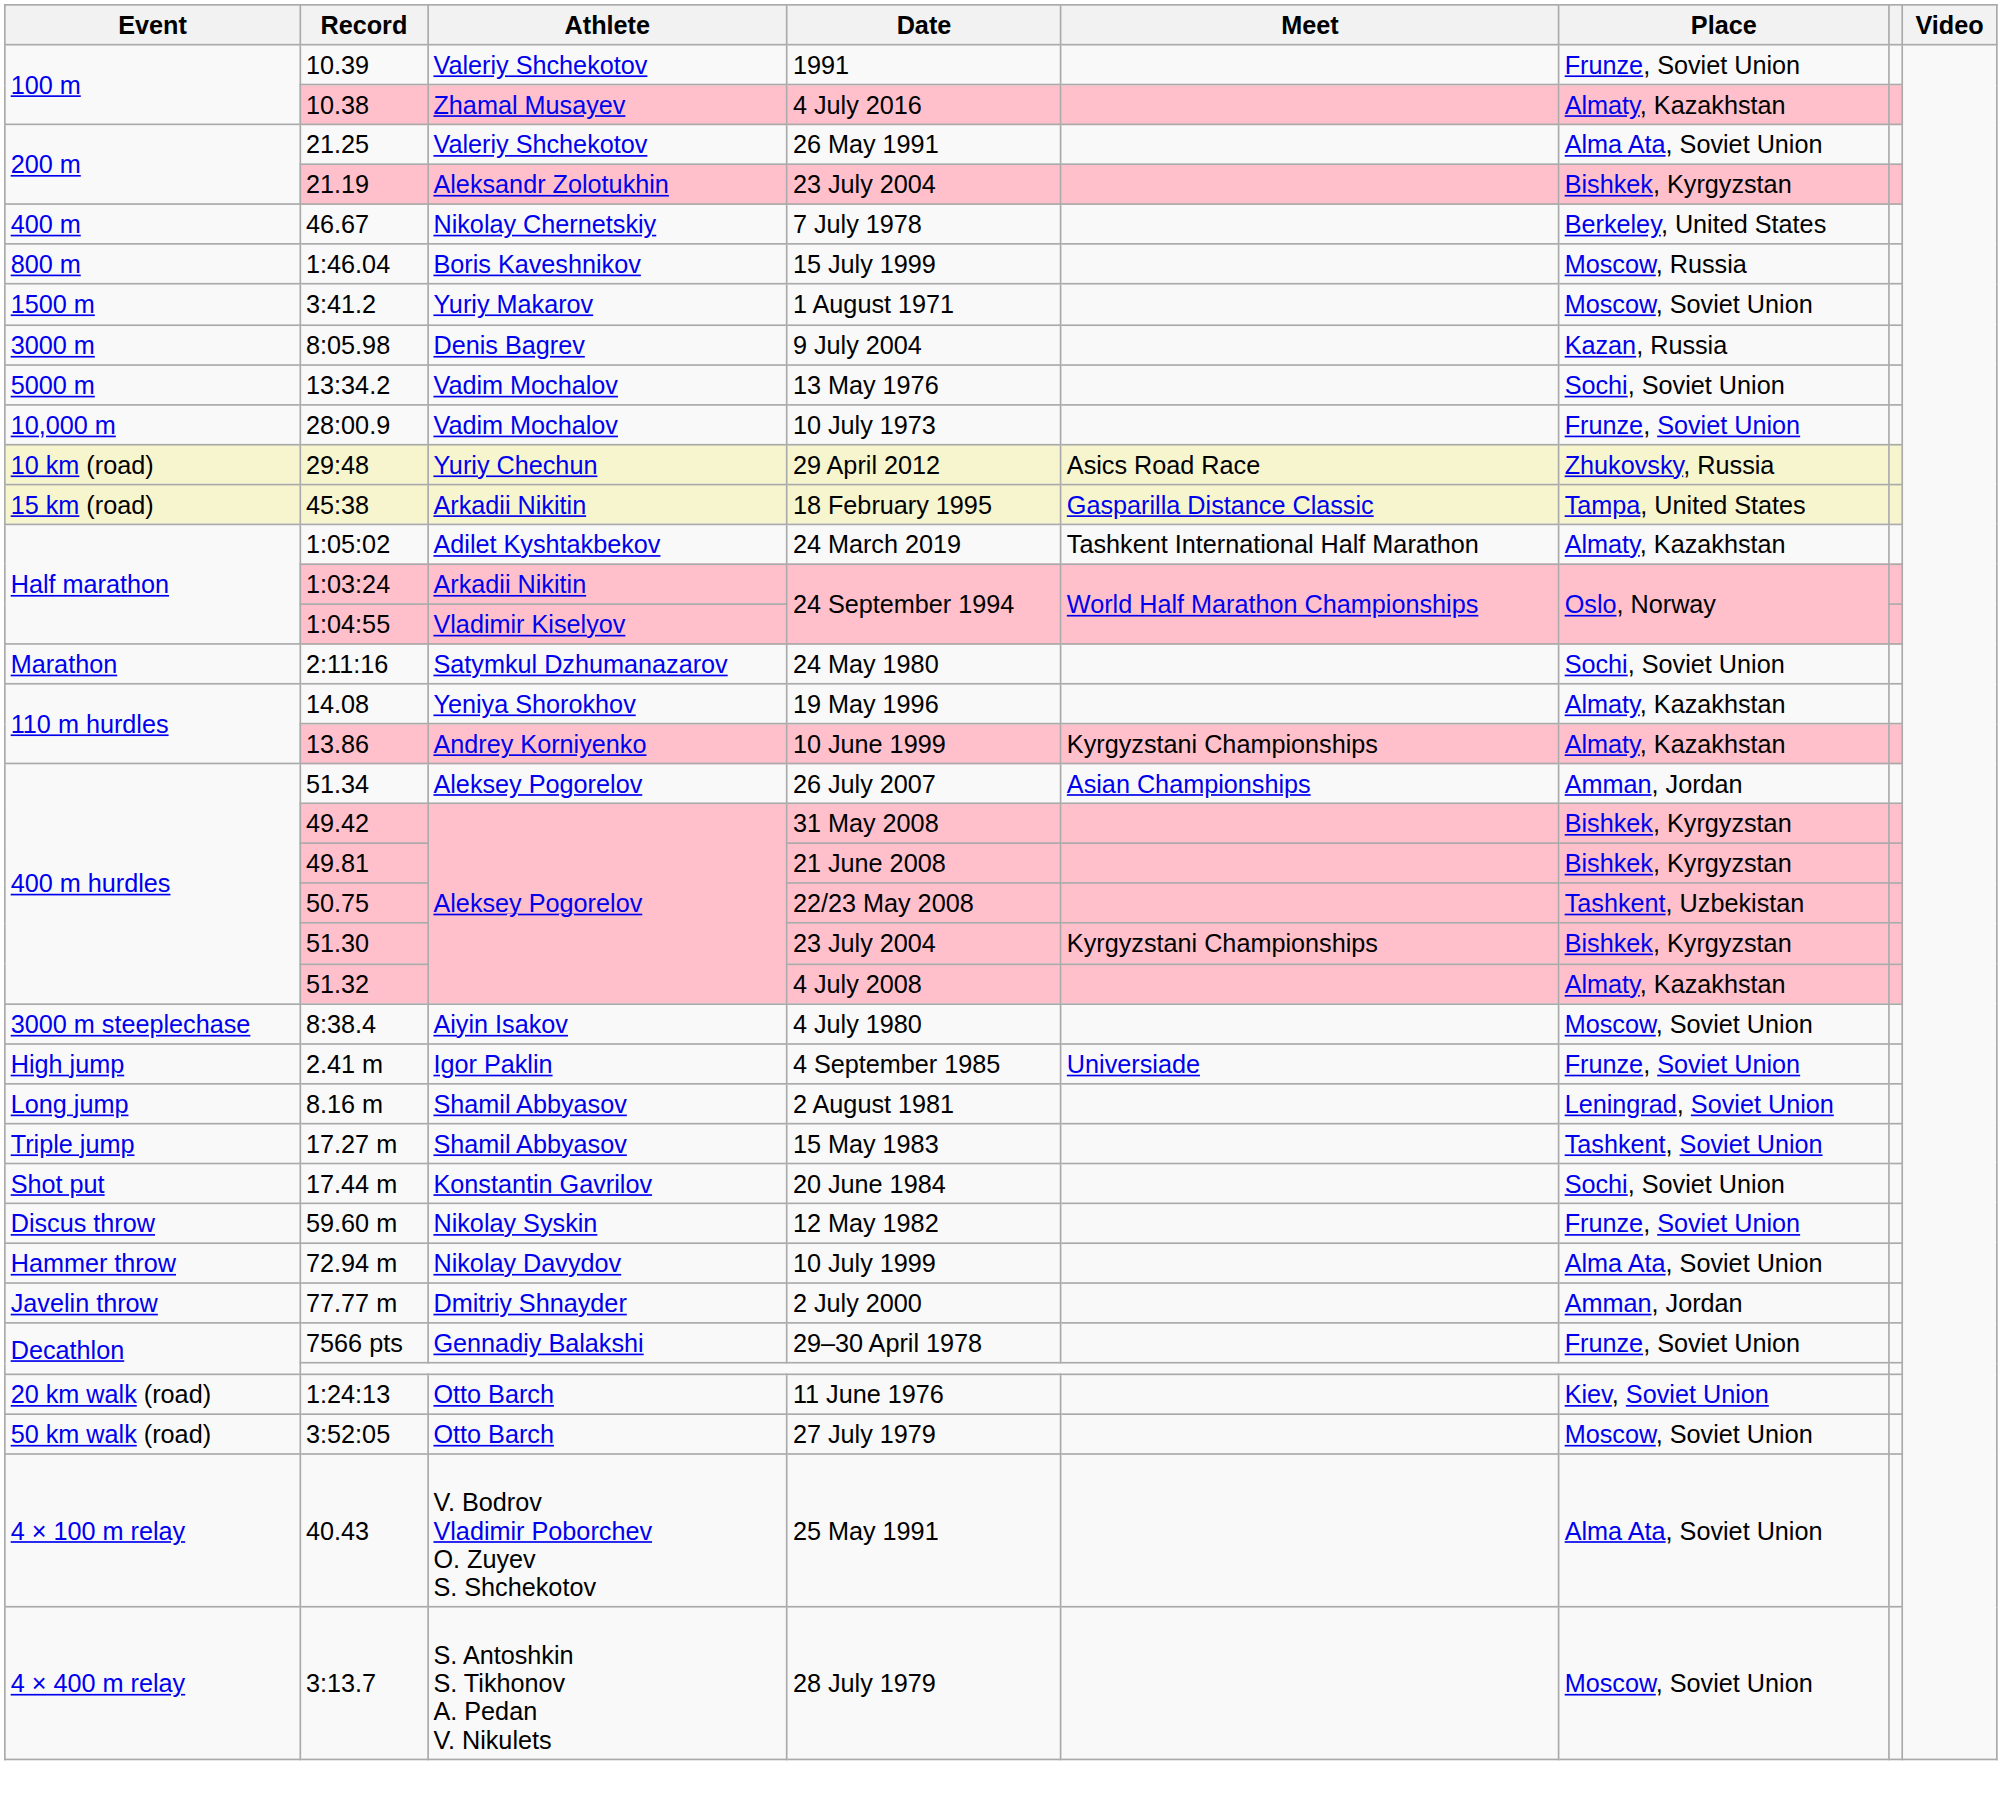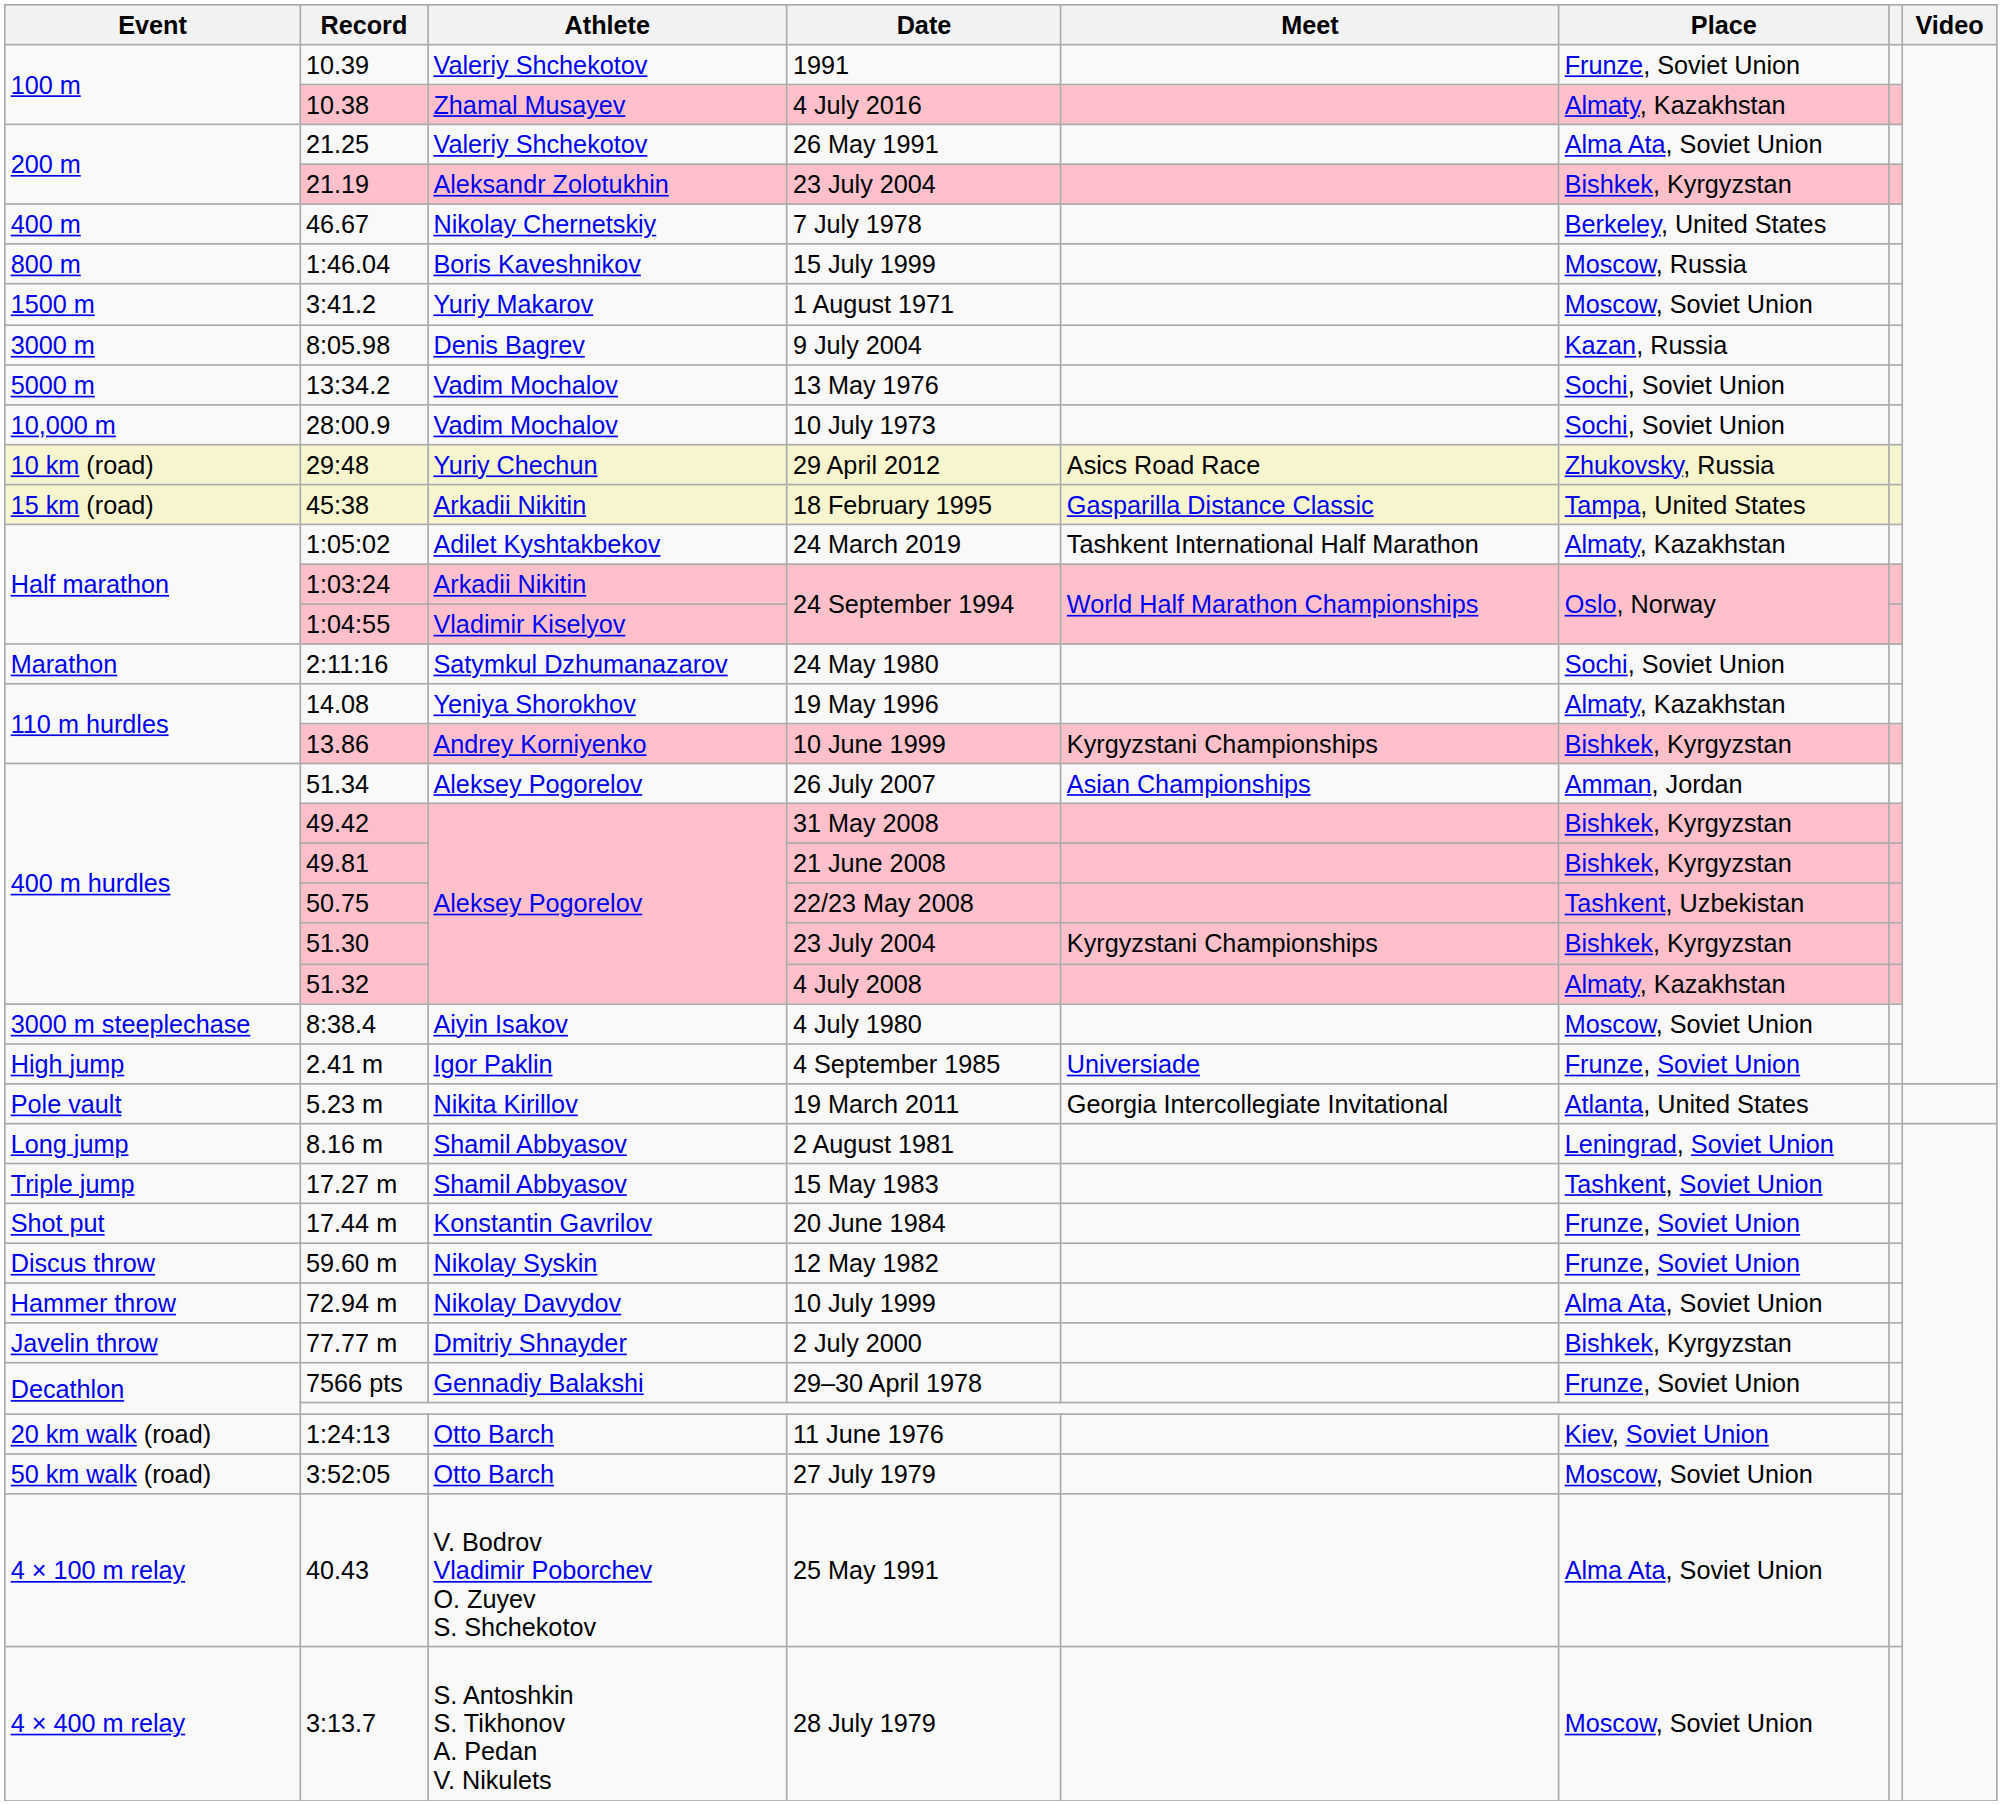 <table class="wikitable" style="font-size:95%; width: 95%;">
 <tr>
 <th>Event</th>
 <th>Record</th>
 <th>Athlete</th>
 <th>Date</th>
 <th>Meet</th>
 <th>Place</th>
 <th></th>
 <th>Video</th>
 </tr>
 <tr>
 <td rowspan=2><a href='#'>100 m</a></td>
 <td>10.39</td>
 <td><a href='#'>Valeriy Shchekotov</a></td>
 <td>1991</td>
 <td></td>
 <td><a href='#'>Frunze</a>, Soviet Union</td>
 <td></td>
 </tr>
 <tr style="background:pink">
 <td>10.38 </td>
 <td><a href='#'>Zhamal Musayev</a></td>
 <td>4 July 2016</td>
 <td></td>
 <td><a href='#'>Almaty</a>, Kazakhstan</td>
 <td></td>
 </tr>
 <tr>
 <td rowspan=2><a href='#'>200 m</a></td>
 <td>21.25</td>
 <td><a href='#'>Valeriy Shchekotov</a></td>
 <td>26 May 1991</td>
 <td></td>
 <td><a href='#'>Alma Ata</a>, Soviet Union</td>
 <td></td>
 </tr>
 <tr style="background:pink">
 <td>21.19 </td>
 <td><a href='#'>Aleksandr Zolotukhin</a></td>
 <td>23 July 2004</td>
 <td></td>
 <td><a href='#'>Bishkek</a>, Kyrgyzstan</td>
 <td></td>
 </tr>
 <tr>
 <td><a href='#'>400 m</a></td>
 <td>46.67</td>
 <td><a href='#'>Nikolay Chernetskiy</a></td>
 <td>7 July 1978</td>
 <td></td>
 <td><a href='#'>Berkeley</a>, United States</td>
 <td></td>
 </tr>
 <tr>
 <td><a href='#'>800 m</a></td>
 <td>1:46.04</td>
 <td><a href='#'>Boris Kaveshnikov</a></td>
 <td>15 July 1999</td>
 <td></td>
 <td><a href='#'>Moscow</a>, Russia</td>
 <td></td>
 </tr>
 <tr>
 <td><a href='#'>1500 m</a></td>
 <td>3:41.2 </td>
 <td><a href='#'>Yuriy Makarov</a></td>
 <td>1 August 1971</td>
 <td></td>
 <td><a href='#'>Moscow</a>, Soviet Union</td>
 <td></td>
 </tr>
 <tr>
 <td><a href='#'>3000 m</a></td>
 <td>8:05.98</td>
 <td><a href='#'>Denis Bagrev</a></td>
 <td>9 July 2004</td>
 <td></td>
 <td><a href='#'>Kazan</a>, Russia</td>
 <td></td>
 </tr>
 <tr>
 <td><a href='#'>5000 m</a></td>
 <td>13:34.2 </td>
 <td><a href='#'>Vadim Mochalov</a></td>
 <td>13 May 1976</td>
 <td></td>
 <td><a href='#'>Sochi</a>, Soviet Union</td>
 <td></td>
 </tr>
 <tr>
 <td><a href='#'>10,000 m</a></td>
 <td>28:00.9 </td>
 <td><a href='#'>Vadim Mochalov</a></td>
 <td>10 July 1973</td>
 <td></td>
-<td><a href='#'>Frunze</a>, <a href='#'>Soviet Union</a></td>
+<td><a href='#'>Sochi</a>, Soviet Union</td>
 <td></td>
 </tr>
 <tr style="background:#f6F5CE;">
 <td><a href='#'>10 km</a> (road)</td>
 <td>29:48</td>
 <td><a href='#'>Yuriy Chechun</a></td>
 <td>29 April 2012</td>
 <td>Asics Road Race</td>
 <td><a href='#'>Zhukovsky</a>, Russia</td>
 <td></td>
 </tr>
 <tr style="background:#f6F5CE;">
 <td><a href='#'>15 km</a> (road)</td>
 <td>45:38</td>
 <td><a href='#'>Arkadii Nikitin</a></td>
 <td>18 February 1995</td>
 <td><a href='#'>Gasparilla Distance Classic</a></td>
 <td><a href='#'>Tampa</a>, United States</td>
 <td></td>
 </tr>
 <tr>
 <td rowspan=3><a href='#'>Half marathon</a></td>
 <td>1:05:02</td>
 <td><a href='#'>Adilet Kyshtakbekov</a></td>
 <td>24 March 2019</td>
 <td>Tashkent International Half Marathon</td>
 <td><a href='#'>Almaty</a>, Kazakhstan</td>
 <td></td>
 </tr>
 <tr style="background:pink">
 <td>1:03:24</td>
 <td><a href='#'>Arkadii Nikitin</a></td>
 <td rowspan=2>24 September 1994</td>
 <td rowspan=2><a href='#'>World Half Marathon Championships</a></td>
 <td rowspan=2><a href='#'>Oslo</a>, Norway</td>
 <td></td>
 </tr>
 <tr style="background:pink">
 <td>1:04:55</td>
 <td><a href='#'>Vladimir Kiselyov</a></td>
 <td></td>
 </tr>
 <tr>
 <td><a href='#'>Marathon</a></td>
 <td>2:11:16</td>
 <td><a href='#'>Satymkul Dzhumanazarov</a></td>
 <td>24 May 1980</td>
 <td></td>
 <td><a href='#'>Sochi</a>, Soviet Union</td>
 <td></td>
 </tr>
 <tr>
 <td rowspan=2><a href='#'>110 m hurdles</a></td>
 <td>14.08 </td>
 <td><a href='#'>Yeniya Shorokhov</a></td>
 <td>19 May 1996</td>
 <td></td>
 <td><a href='#'>Almaty</a>, Kazakhstan</td>
 <td></td>
 </tr>
 <tr style="background:pink">
 <td>13.86 </td>
 <td><a href='#'>Andrey Korniyenko</a></td>
 <td>10 June 1999</td>
 <td>Kyrgyzstani Championships</td>
-<td><a href='#'>Almaty</a>, Kazakhstan</td>
+<td><a href='#'>Bishkek</a>, Kyrgyzstan</td>
 <td></td>
 </tr>
 <tr>
 <td rowspan=6><a href='#'>400 m hurdles</a></td>
 <td>51.34</td>
 <td><a href='#'>Aleksey Pogorelov</a></td>
 <td>26 July 2007</td>
 <td><a href='#'>Asian Championships</a></td>
 <td><a href='#'>Amman</a>, Jordan</td>
 <td></td>
 </tr>
 <tr style="background:pink">
 <td>49.42</td>
 <td rowspan=5><a href='#'>Aleksey Pogorelov</a></td>
 <td>31 May 2008</td>
 <td></td>
 <td><a href='#'>Bishkek</a>, Kyrgyzstan</td>
 <td></td>
 </tr>
 <tr style="background:pink">
 <td>49.81</td>
 <td>21 June 2008</td>
 <td></td>
 <td><a href='#'>Bishkek</a>, Kyrgyzstan</td>
 <td></td>
 </tr>
 <tr style="background:pink">
 <td>50.75</td>
 <td>22/23 May 2008</td>
 <td></td>
 <td><a href='#'>Tashkent</a>, Uzbekistan</td>
 <td></td>
 </tr>
 <tr style="background:pink">
 <td>51.30</td>
 <td>23 July 2004</td>
 <td>Kyrgyzstani Championships</td>
 <td><a href='#'>Bishkek</a>, Kyrgyzstan</td>
 <td></td>
 </tr>
 <tr style="background:pink">
 <td>51.32</td>
 <td>4 July 2008</td>
 <td></td>
 <td><a href='#'>Almaty</a>, Kazakhstan</td>
 <td></td>
 </tr>
 <tr>
 <td><a href='#'>3000 m steeplechase</a></td>
 <td>8:38.4 </td>
 <td><a href='#'>Aiyin Isakov</a></td>
 <td>4 July 1980</td>
 <td></td>
 <td><a href='#'>Moscow</a>, Soviet Union</td>
 <td></td>
 </tr>
 <tr>
 <td><a href='#'>High jump</a></td>
 <td>2.41 m</td>
 <td><a href='#'>Igor Paklin</a></td>
 <td>4 September 1985</td>
 <td><a href='#'>Universiade</a></td>
 <td><a href='#'>Frunze</a>, <a href='#'>Soviet Union</a></td>
 <td></td>
 </tr>
 <tr>
+<td><a href='#'>Pole vault</a></td>
+<td>5.23 m</td>
+<td><a href='#'>Nikita Kirillov</a></td>
+<td>19 March 2011</td>
+<td>Georgia Intercollegiate Invitational</td>
+<td><a href='#'>Atlanta</a>, United States</td>
+<td></td>
+<td></td>
+</tr>
+<tr>
 <td><a href='#'>Long jump</a></td>
 <td>8.16 m</td>
 <td><a href='#'>Shamil Abbyasov</a></td>
 <td>2 August 1981</td>
 <td></td>
 <td><a href='#'>Leningrad</a>, <a href='#'>Soviet Union</a></td>
 <td></td>
 </tr>
 <tr>
 <td><a href='#'>Triple jump</a></td>
 <td>17.27 m</td>
 <td><a href='#'>Shamil Abbyasov</a></td>
 <td>15 May 1983</td>
 <td></td>
 <td><a href='#'>Tashkent</a>, <a href='#'>Soviet Union</a></td>
 <td></td>
 </tr>
 <tr>
 <td><a href='#'>Shot put</a></td>
 <td>17.44 m</td>
 <td><a href='#'>Konstantin Gavrilov</a></td>
 <td>20 June 1984</td>
 <td></td>
-<td><a href='#'>Sochi</a>, Soviet Union</td>
+<td><a href='#'>Frunze</a>, <a href='#'>Soviet Union</a></td>
 <td></td>
 </tr>
 <tr>
 <td><a href='#'>Discus throw</a></td>
 <td>59.60 m</td>
 <td><a href='#'>Nikolay Syskin</a></td>
 <td>12 May 1982</td>
 <td></td>
 <td><a href='#'>Frunze</a>, <a href='#'>Soviet Union</a></td>
 <td></td>
 </tr>
 <tr>
 <td><a href='#'>Hammer throw</a></td>
 <td>72.94 m</td>
 <td><a href='#'>Nikolay Davydov</a></td>
 <td>10 July 1999</td>
 <td></td>
 <td><a href='#'>Alma Ata</a>, Soviet Union</td>
 <td></td>
 </tr>
 <tr>
 <td><a href='#'>Javelin throw</a></td>
 <td>77.77 m</td>
 <td><a href='#'>Dmitriy Shnayder</a></td>
 <td>2 July 2000</td>
 <td></td>
-<td><a href='#'>Amman</a>, Jordan</td>
+<td><a href='#'>Bishkek</a>, Kyrgyzstan</td>
 <td></td>
 </tr>
 <tr>
 <td rowspan=2><a href='#'>Decathlon</a></td>
 <td>7566 pts </td>
 <td><a href='#'>Gennadiy Balakshi</a></td>
 <td>29–30 April 1978</td>
 <td></td>
 <td><a href='#'>Frunze</a>, Soviet Union</td>
 <td></td>
 </tr>
 <tr>
 <td colspan=5></td>
 <td></td>
 </tr>
 <tr>
 <td><a href='#'>20 km walk</a> (road)</td>
 <td>1:24:13</td>
 <td><a href='#'>Otto Barch</a></td>
 <td>11 June 1976</td>
 <td></td>
 <td><a href='#'>Kiev</a>, <a href='#'>Soviet Union</a></td>
 <td></td>
 </tr>
 <tr>
 <td><a href='#'>50 km walk</a> (road)</td>
 <td>3:52:05</td>
 <td><a href='#'>Otto Barch</a></td>
 <td>27 July 1979</td>
 <td></td>
 <td><a href='#'>Moscow</a>, Soviet Union</td>
 <td></td>
 </tr>
 <tr>
 <td><a href='#'>4 × 100 m relay</a></td>
 <td>40.43</td>
 <td><br>V. Bodrov<br><a href='#'>Vladimir Poborchev</a><br>O. Zuyev<br>S. Shchekotov</td>
 <td>25 May 1991</td>
 <td></td>
 <td><a href='#'>Alma Ata</a>, Soviet Union</td>
 <td></td>
 </tr>
 <tr>
 <td><a href='#'>4 × 400 m relay</a></td>
 <td>3:13.7 </td>
 <td><br>S. Antoshkin<br>S. Tikhonov<br>A. Pedan<br>V. Nikulets</td>
 <td>28 July 1979</td>
 <td></td>
 <td><a href='#'>Moscow</a>, Soviet Union</td>
 <td></td>
 </tr>
 </table>
